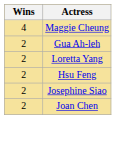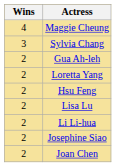 <table class="wikitable" rowspan=2 style="text-align: center; background: #f6e39c">
 <tr>
 <th scope="col" width="55">Wins</th>
 <th scope="col" align="center">Actress</th>
 </tr>
 <tr>
 <td style="text-align:center">4</td>
 <td><a href='#'>Maggie Cheung</a></td>
+</tr>
+<tr>
+<td style="text-align:center">3</td>
+<td><a href='#'>Sylvia Chang</a></td>
 </tr>
 <tr>
 <td style="text-align:center">2</td>
 <td><a href='#'>Gua Ah-leh</a></td>
 </tr>
 <tr>
 <td style="text-align:center">2</td>
 <td><a href='#'>Loretta Yang</a></td>
 </tr>
 <tr>
 <td style="text-align:center">2</td>
 <td><a href='#'>Hsu Feng</a></td>
 </tr>
 <tr>
 <td style="text-align:center">2</td>
+<td><a href='#'>Lisa Lu</a></td>
+</tr>
+<tr>
+<td style="text-align:center">2</td>
+<td><a href='#'>Li Li-hua</a></td>
+</tr>
+<tr>
+<td style="text-align:center">2</td>
 <td><a href='#'>Josephine Siao</a></td>
 </tr>
 <tr>
 <td style="text-align:center">2</td>
 <td><a href='#'>Joan Chen</a></td>
 </tr>
 </table>
